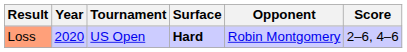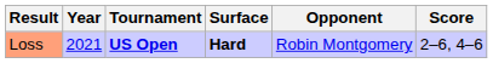 <table class="wikitable" style=font-size:97%>
 <tr>
 <th>Result</th>
 <th>Year</th>
 <th>Tournament</th>
 <th>Surface</th>
 <th>Opponent</th>
 <th>Score</th>
 </tr>
 <tr style="background:#ccf;">
 <td bgcolor="ffa07a">Loss</td>
-<td><a href='#'>2020</a></td>
-<td><a href='#'>US Open</a></td>
+<td><a href='#'>2021</a></td>
+<td><strong><a href='#'>US Open</a></strong></td>
 <td><strong>Hard</strong></td>
 <td> <a href='#'>Robin Montgomery</a></td>
 <td>2–6, 4–6</td>
 </tr>
 </table>
